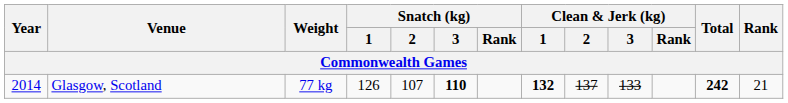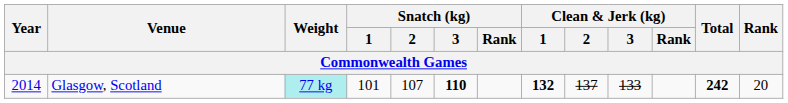 <table class = "wikitable" style="text-align:center;">
 <tr>
 <th rowspan=2 width=40>Year</th>
 <th rowspan=2 width=250>Venue</th>
 <th rowspan=2 width=60>Weight</th>
 <th colspan=4>Snatch (kg)</th>
 <th colspan=4>Clean & Jerk (kg)</th>
 <th rowspan=2 width=40>Total</th>
 <th rowspan=2 width=40>Rank</th>
 </tr>
 <tr>
 <th width=40>1</th>
 <th width=40>2</th>
 <th width=40>3</th>
 <th width=40>Rank</th>
 <th width=40>1</th>
 <th width=40>2</th>
 <th width=40>3</th>
 <th width=40>Rank</th>
 </tr>
 <tr>
 <th colspan=13><a href='#'>Commonwealth Games</a></th>
 </tr>
 <tr>
 <td><a href='#'>2014</a></td>
 <td align=left> <a href='#'>Glasgow</a>, <a href='#'>Scotland</a></td>
-<td><a href='#'>77 kg</a></td>
-<td>126</td>
+<td style="background: paleturquoise;"><a href='#'>77 kg</a></td>
+<td>101</td>
 <td>107</td>
 <td><strong>110</strong></td>
 <td></td>
 <td><strong>132</strong></td>
 <td><s>137</s></td>
 <td><s>133</s></td>
 <td></td>
 <td><strong>242</strong></td>
-<td>21</td>
+<td>20</td>
 </tr>
 </table>
